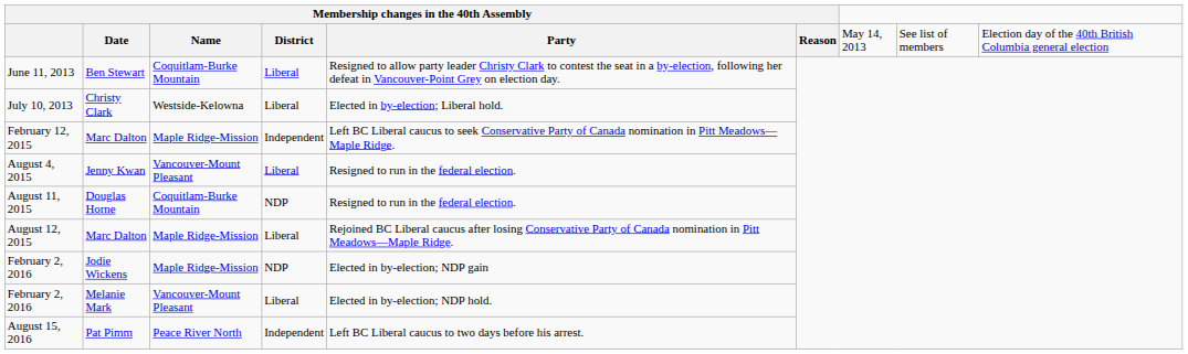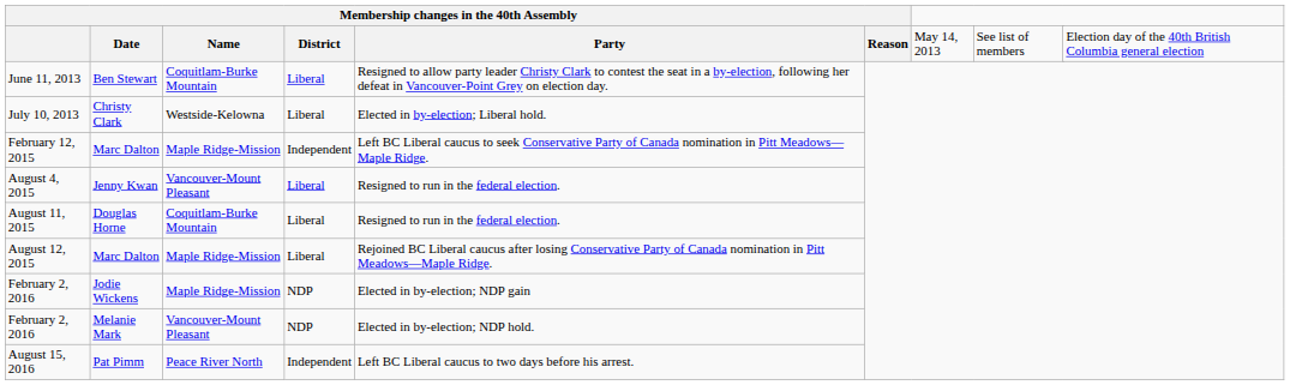 <table class="wikitable">
 <tr>
 <th colspan=6>Membership changes in the 40th Assembly</th>
 </tr>
 <tr>
 <th></th>
 <th>Date</th>
 <th>Name</th>
 <th>District</th>
 <th>Party</th>
 <th>Reason<br></th>
 <td>May 14, 2013</td>
 <td colspan=3>See list of members</td>
 <td>Election day of the <a href='#'>40th British Columbia general election</a></td>
 </tr>
 <tr>
 <td>June 11, 2013</td>
 <td><a href='#'>Ben Stewart</a></td>
 <td><a href='#'>Coquitlam-Burke Mountain</a></td>
 <td><a href='#'>Liberal</a></td>
 <td>Resigned to allow party leader <a href='#'>Christy Clark</a> to contest the seat in a <a href='#'>by-election</a>, following her defeat in <a href='#'>Vancouver-Point Grey</a> on election day.</td>
 </tr>
 <tr>
 <td>July 10, 2013</td>
 <td><a href='#'>Christy Clark</a></td>
 <td>Westside-Kelowna</td>
 <td>Liberal</td>
 <td>Elected in <a href='#'>by-election</a>; Liberal hold.</td>
 </tr>
 <tr>
 <td>February 12, 2015</td>
 <td><a href='#'>Marc Dalton</a></td>
 <td><a href='#'>Maple Ridge-Mission</a></td>
 <td>Independent</td>
 <td>Left BC Liberal caucus to seek <a href='#'>Conservative Party of Canada</a> nomination in <a href='#'>Pitt Meadows—Maple Ridge</a>.</td>
 </tr>
 <tr>
 <td>August 4, 2015</td>
 <td><a href='#'>Jenny Kwan</a></td>
 <td><a href='#'>Vancouver-Mount Pleasant</a></td>
 <td><a href='#'>Liberal</a></td>
 <td>Resigned to run in the <a href='#'>federal election</a>.</td>
 </tr>
 <tr>
 <td>August 11, 2015</td>
 <td><a href='#'>Douglas Horne</a></td>
 <td><a href='#'>Coquitlam-Burke Mountain</a></td>
-<td>NDP</td>
+<td>Liberal</td>
 <td>Resigned to run in the <a href='#'>federal election</a>.</td>
 </tr>
 <tr>
 <td>August 12, 2015</td>
 <td><a href='#'>Marc Dalton</a></td>
 <td><a href='#'>Maple Ridge-Mission</a></td>
 <td>Liberal</td>
 <td>Rejoined BC Liberal caucus after losing <a href='#'>Conservative Party of Canada</a> nomination in <a href='#'>Pitt Meadows—Maple Ridge</a>.</td>
 </tr>
 <tr>
 <td>February 2, 2016</td>
 <td><a href='#'>Jodie Wickens</a></td>
 <td><a href='#'>Maple Ridge-Mission</a></td>
 <td>NDP</td>
 <td>Elected in by-election; NDP gain</td>
 </tr>
 <tr>
 <td>February 2, 2016</td>
 <td><a href='#'>Melanie Mark</a></td>
 <td><a href='#'>Vancouver-Mount Pleasant</a></td>
-<td>Liberal</td>
+<td>NDP</td>
 <td>Elected in by-election; NDP hold.</td>
 </tr>
 <tr>
 <td>August 15, 2016</td>
 <td><a href='#'>Pat Pimm</a></td>
 <td><a href='#'>Peace River North</a></td>
 <td>Independent</td>
 <td>Left BC Liberal caucus to two days before his arrest.</td>
 </tr>
 </table>
